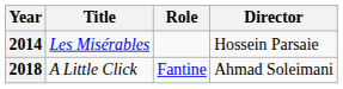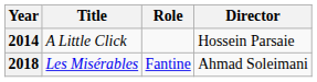 <table class="wikitable plainrowheaders sortable"  style=font-size:100%>
 <tr>
 <th scope="col">Year</th>
 <th scope="col">Title</th>
 <th scope="col">Role</th>
 <th scope="col">Director</th>
 </tr>
 <tr>
 <th scope=row>2014</th>
-<td><em><a href='#'>Les Misérables</a></em></td>
+<td><em>A Little Click</em></td>
 <td></td>
 <td>Hossein Parsaie</td>
 </tr>
 <tr>
 <th scope=row>2018</th>
-<td><em>A Little Click</em></td>
+<td><em><a href='#'>Les Misérables</a></em></td>
 <td><a href='#'>Fantine</a></td>
 <td>Ahmad Soleimani</td>
 </tr>
 </table>
